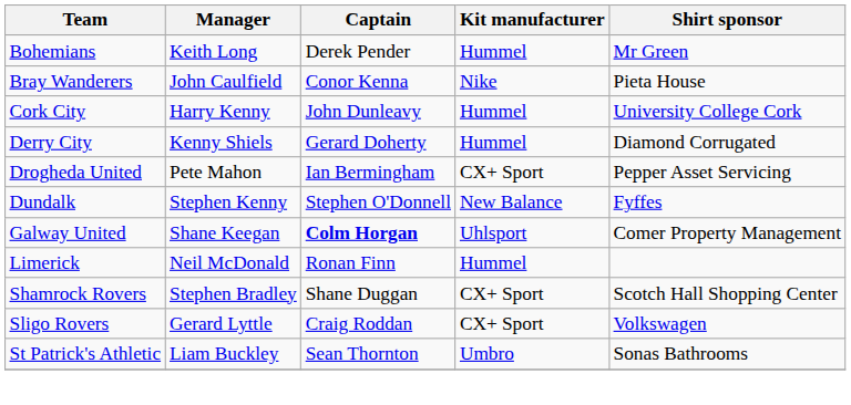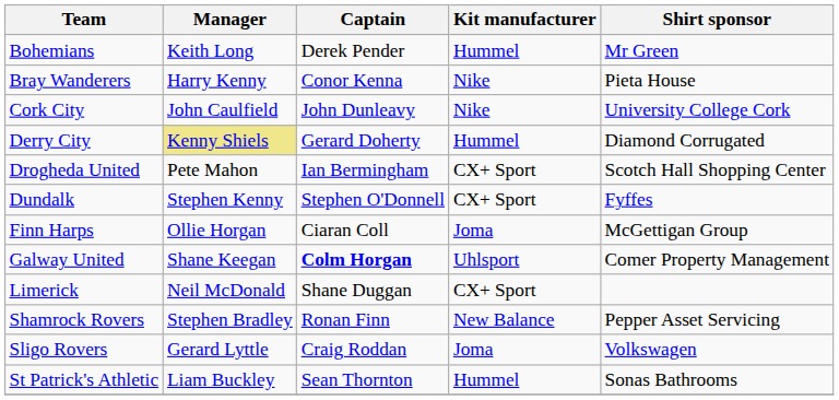 <table class="wikitable sortable" style="text-align: left;">
 <tr>
 <th>Team</th>
 <th>Manager</th>
 <th>Captain</th>
 <th>Kit manufacturer</th>
 <th>Shirt sponsor</th>
 </tr>
 <tr>
 <td><a href='#'>Bohemians</a></td>
 <td> <a href='#'>Keith Long</a></td>
 <td> Derek Pender</td>
 <td><a href='#'>Hummel</a></td>
 <td><a href='#'>Mr Green</a></td>
 </tr>
 <tr>
 <td><a href='#'>Bray Wanderers</a></td>
-<td> <a href='#'>John Caulfield</a></td>
+<td> <a href='#'>Harry Kenny</a></td>
 <td> <a href='#'>Conor Kenna</a></td>
 <td><a href='#'>Nike</a></td>
 <td>Pieta House</td>
 </tr>
 <tr>
 <td><a href='#'>Cork City</a></td>
-<td> <a href='#'>Harry Kenny</a></td>
+<td> <a href='#'>John Caulfield</a></td>
 <td> <a href='#'>John Dunleavy</a></td>
-<td><a href='#'>Hummel</a></td>
+<td><a href='#'>Nike</a></td>
 <td><a href='#'>University College Cork</a></td>
 </tr>
 <tr>
 <td><a href='#'>Derry City</a></td>
-<td> <a href='#'>Kenny Shiels</a></td>
+<td style="background: khaki;"> <a href='#'>Kenny Shiels</a></td>
 <td> <a href='#'>Gerard Doherty</a></td>
 <td><a href='#'>Hummel</a></td>
 <td>Diamond Corrugated</td>
 </tr>
 <tr>
 <td><a href='#'>Drogheda United</a></td>
 <td> Pete Mahon</td>
 <td> <a href='#'>Ian Bermingham</a></td>
 <td>CX+ Sport</td>
-<td>Pepper Asset Servicing</td>
+<td>Scotch Hall Shopping Center</td>
 </tr>
 <tr>
 <td><a href='#'>Dundalk</a></td>
 <td> <a href='#'>Stephen Kenny</a></td>
 <td> <a href='#'>Stephen O'Donnell</a></td>
-<td><a href='#'>New Balance</a></td>
+<td>CX+ Sport</td>
 <td><a href='#'>Fyffes</a></td>
+</tr>
+<tr>
+<td><a href='#'>Finn Harps</a></td>
+<td> <a href='#'>Ollie Horgan</a></td>
+<td> Ciaran Coll</td>
+<td><a href='#'>Joma</a></td>
+<td>McGettigan Group</td>
 </tr>
 <tr>
 <td><a href='#'>Galway United</a></td>
 <td> <a href='#'>Shane Keegan</a></td>
 <td><strong> <a href='#'>Colm Horgan</a></strong></td>
 <td><a href='#'>Uhlsport</a></td>
 <td>Comer Property Management</td>
 </tr>
 <tr>
 <td><a href='#'>Limerick</a></td>
 <td> <a href='#'>Neil McDonald</a></td>
-<td> <a href='#'>Ronan Finn</a></td>
-<td><a href='#'>Hummel</a></td>
+<td> Shane Duggan</td>
+<td>CX+ Sport</td>
 <td></td>
 </tr>
 <tr>
 <td><a href='#'>Shamrock Rovers</a></td>
 <td> <a href='#'>Stephen Bradley</a></td>
-<td> Shane Duggan</td>
-<td>CX+ Sport</td>
-<td>Scotch Hall Shopping Center</td>
+<td> <a href='#'>Ronan Finn</a></td>
+<td><a href='#'>New Balance</a></td>
+<td>Pepper Asset Servicing</td>
 </tr>
 <tr>
 <td><a href='#'>Sligo Rovers</a></td>
 <td> <a href='#'>Gerard Lyttle</a></td>
 <td> <a href='#'>Craig Roddan</a></td>
-<td>CX+ Sport</td>
+<td><a href='#'>Joma</a></td>
 <td><a href='#'>Volkswagen</a></td>
 </tr>
 <tr>
 <td><a href='#'>St Patrick's Athletic</a></td>
 <td> <a href='#'>Liam Buckley</a></td>
 <td> <a href='#'>Sean Thornton</a></td>
-<td><a href='#'>Umbro</a></td>
+<td><a href='#'>Hummel</a></td>
 <td>Sonas Bathrooms</td>
 </tr>
 <tr>
 </tr>
 </table>
